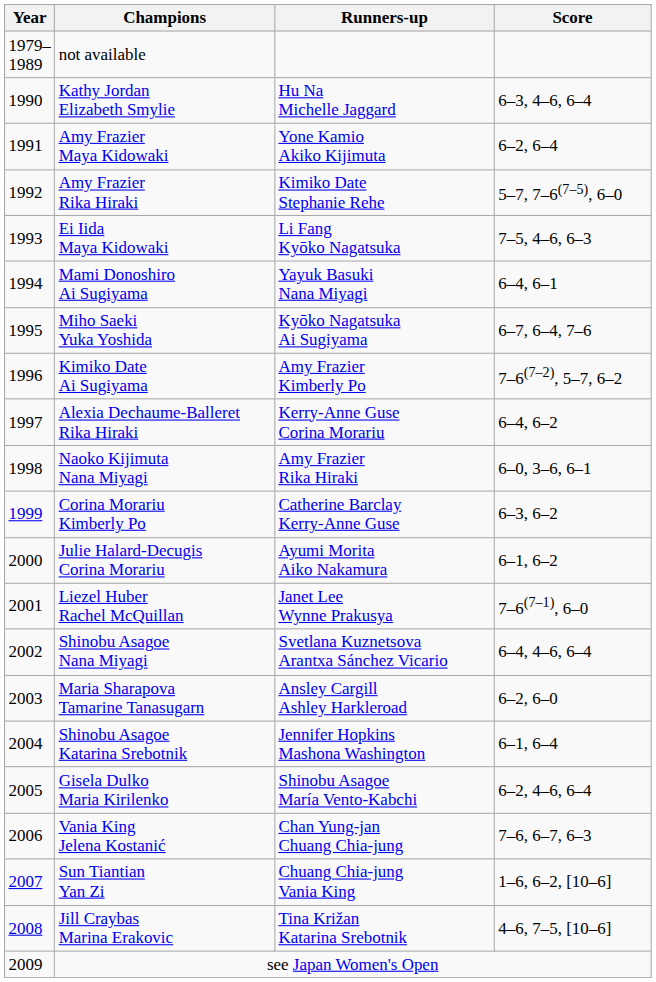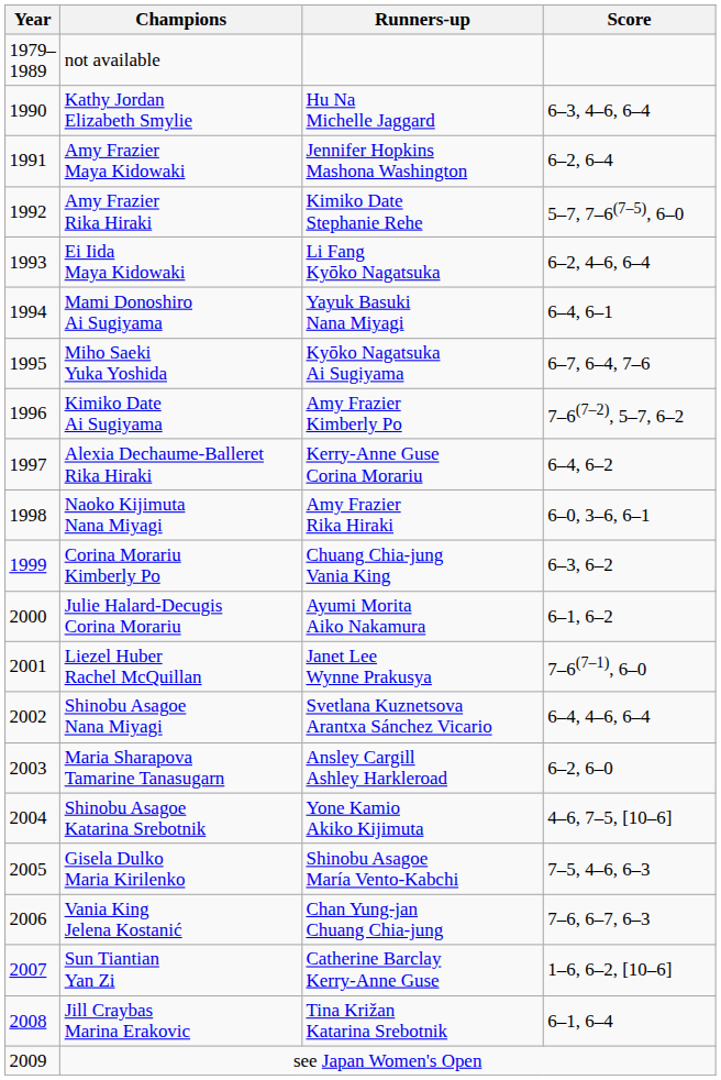 <table class=wikitable>
 <tr>
 <th style="width:40px">Year</th>
 <th style="width:200px">Champions</th>
 <th style="width:200px">Runners-up</th>
 <th style="width:140px" class="unsortable">Score</th>
 </tr>
 <tr>
 <td>1979– <br> 1989</td>
 <td>not available</td>
 <td></td>
 <td></td>
 </tr>
 <tr>
 <td>1990</td>
 <td> <a href='#'>Kathy Jordan</a> <br>  <a href='#'>Elizabeth Smylie</a></td>
 <td> <a href='#'>Hu Na</a> <br>  <a href='#'>Michelle Jaggard</a></td>
 <td>6–3, 4–6, 6–4</td>
 </tr>
 <tr>
 <td>1991</td>
 <td> <a href='#'>Amy Frazier</a> <br>  <a href='#'>Maya Kidowaki</a></td>
-<td> <a href='#'>Yone Kamio</a> <br>  <a href='#'>Akiko Kijimuta</a></td>
+<td> <a href='#'>Jennifer Hopkins</a> <br>  <a href='#'>Mashona Washington</a></td>
 <td>6–2, 6–4</td>
 </tr>
 <tr>
 <td>1992</td>
 <td> <a href='#'>Amy Frazier</a> <br>  <a href='#'>Rika Hiraki</a></td>
 <td> <a href='#'>Kimiko Date</a> <br>  <a href='#'>Stephanie Rehe</a></td>
 <td>5–7, 7–6<sup>(7–5)</sup>, 6–0</td>
 </tr>
 <tr>
 <td>1993</td>
 <td> <a href='#'>Ei Iida</a> <br>  <a href='#'>Maya Kidowaki</a></td>
 <td> <a href='#'>Li Fang</a> <br>  <a href='#'>Kyōko Nagatsuka</a></td>
-<td>7–5, 4–6, 6–3</td>
+<td>6–2, 4–6, 6–4</td>
 </tr>
 <tr>
 <td>1994</td>
 <td> <a href='#'>Mami Donoshiro</a> <br>  <a href='#'>Ai Sugiyama</a></td>
 <td> <a href='#'>Yayuk Basuki</a> <br>  <a href='#'>Nana Miyagi</a></td>
 <td>6–4, 6–1</td>
 </tr>
 <tr>
 <td>1995</td>
 <td> <a href='#'>Miho Saeki</a> <br>  <a href='#'>Yuka Yoshida</a></td>
 <td> <a href='#'>Kyōko Nagatsuka</a> <br>  <a href='#'>Ai Sugiyama</a></td>
 <td>6–7, 6–4, 7–6</td>
 </tr>
 <tr>
 <td>1996</td>
 <td> <a href='#'>Kimiko Date</a> <br>  <a href='#'>Ai Sugiyama</a></td>
 <td> <a href='#'>Amy Frazier</a> <br>  <a href='#'>Kimberly Po</a></td>
 <td>7–6<sup>(7–2)</sup>, 5–7, 6–2</td>
 </tr>
 <tr>
 <td>1997</td>
 <td> <a href='#'>Alexia Dechaume-Balleret</a> <br>  <a href='#'>Rika Hiraki</a></td>
 <td> <a href='#'>Kerry-Anne Guse</a> <br>  <a href='#'>Corina Morariu</a></td>
 <td>6–4, 6–2</td>
 </tr>
 <tr>
 <td>1998</td>
 <td> <a href='#'>Naoko Kijimuta</a> <br>  <a href='#'>Nana Miyagi</a></td>
 <td> <a href='#'>Amy Frazier</a> <br>  <a href='#'>Rika Hiraki</a></td>
 <td>6–0, 3–6, 6–1</td>
 </tr>
 <tr>
 <td><a href='#'>1999</a></td>
 <td> <a href='#'>Corina Morariu</a> <br>  <a href='#'>Kimberly Po</a></td>
-<td> <a href='#'>Catherine Barclay</a> <br>  <a href='#'>Kerry-Anne Guse</a></td>
+<td> <a href='#'>Chuang Chia-jung</a> <br>  <a href='#'>Vania King</a></td>
 <td>6–3, 6–2</td>
 </tr>
 <tr>
 <td>2000</td>
 <td> <a href='#'>Julie Halard-Decugis</a> <br>  <a href='#'>Corina Morariu</a></td>
 <td> <a href='#'>Ayumi Morita</a> <br>  <a href='#'>Aiko Nakamura</a></td>
 <td>6–1, 6–2</td>
 </tr>
 <tr>
 <td>2001</td>
 <td> <a href='#'>Liezel Huber</a> <br>  <a href='#'>Rachel McQuillan</a></td>
 <td> <a href='#'>Janet Lee</a> <br>  <a href='#'>Wynne Prakusya</a></td>
 <td>7–6<sup>(7–1)</sup>, 6–0</td>
 </tr>
 <tr>
 <td>2002</td>
 <td> <a href='#'>Shinobu Asagoe</a> <br>  <a href='#'>Nana Miyagi</a></td>
 <td> <a href='#'>Svetlana Kuznetsova</a> <br>  <a href='#'>Arantxa Sánchez Vicario</a></td>
 <td>6–4, 4–6, 6–4</td>
 </tr>
 <tr>
 <td>2003</td>
 <td> <a href='#'>Maria Sharapova</a> <br>  <a href='#'>Tamarine Tanasugarn</a></td>
 <td> <a href='#'>Ansley Cargill</a> <br>  <a href='#'>Ashley Harkleroad</a></td>
 <td>6–2, 6–0</td>
 </tr>
 <tr>
 <td>2004</td>
 <td> <a href='#'>Shinobu Asagoe</a>  <br>  <a href='#'>Katarina Srebotnik</a></td>
-<td> <a href='#'>Jennifer Hopkins</a> <br>  <a href='#'>Mashona Washington</a></td>
-<td>6–1, 6–4</td>
+<td> <a href='#'>Yone Kamio</a> <br>  <a href='#'>Akiko Kijimuta</a></td>
+<td>4–6, 7–5, [10–6]</td>
 </tr>
 <tr>
 <td>2005</td>
 <td> <a href='#'>Gisela Dulko</a> <br>  <a href='#'>Maria Kirilenko</a></td>
 <td> <a href='#'>Shinobu Asagoe</a> <br>  <a href='#'>María Vento-Kabchi</a></td>
-<td>6–2, 4–6, 6–4</td>
+<td>7–5, 4–6, 6–3</td>
 </tr>
 <tr>
 <td>2006</td>
 <td> <a href='#'>Vania King</a> <br>  <a href='#'>Jelena Kostanić</a></td>
 <td> <a href='#'>Chan Yung-jan</a> <br>  <a href='#'>Chuang Chia-jung</a></td>
 <td>7–6, 6–7, 6–3</td>
 </tr>
 <tr>
 <td><a href='#'>2007</a></td>
 <td> <a href='#'>Sun Tiantian</a> <br>  <a href='#'>Yan Zi</a></td>
-<td> <a href='#'>Chuang Chia-jung</a> <br>  <a href='#'>Vania King</a></td>
+<td> <a href='#'>Catherine Barclay</a> <br>  <a href='#'>Kerry-Anne Guse</a></td>
 <td>1–6, 6–2, [10–6]</td>
 </tr>
 <tr>
 <td><a href='#'>2008</a></td>
 <td> <a href='#'>Jill Craybas</a> <br>  <a href='#'>Marina Erakovic</a></td>
 <td> <a href='#'>Tina Križan</a> <br>  <a href='#'>Katarina Srebotnik</a></td>
-<td>4–6, 7–5, [10–6]</td>
+<td>6–1, 6–4</td>
 </tr>
 <tr>
 <td>2009</td>
 <td colspan="3" align="center">see <a href='#'>Japan Women's Open</a></td>
 </tr>
 </table>
